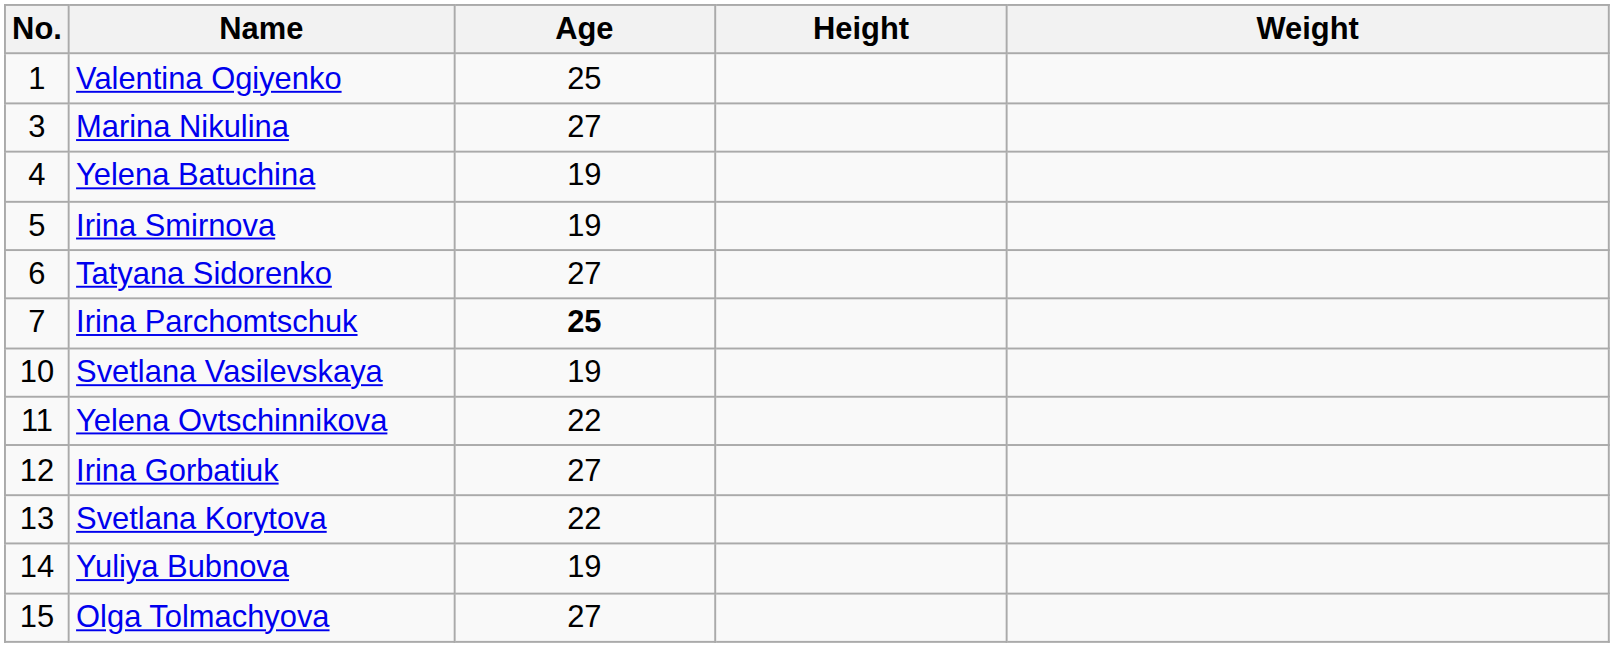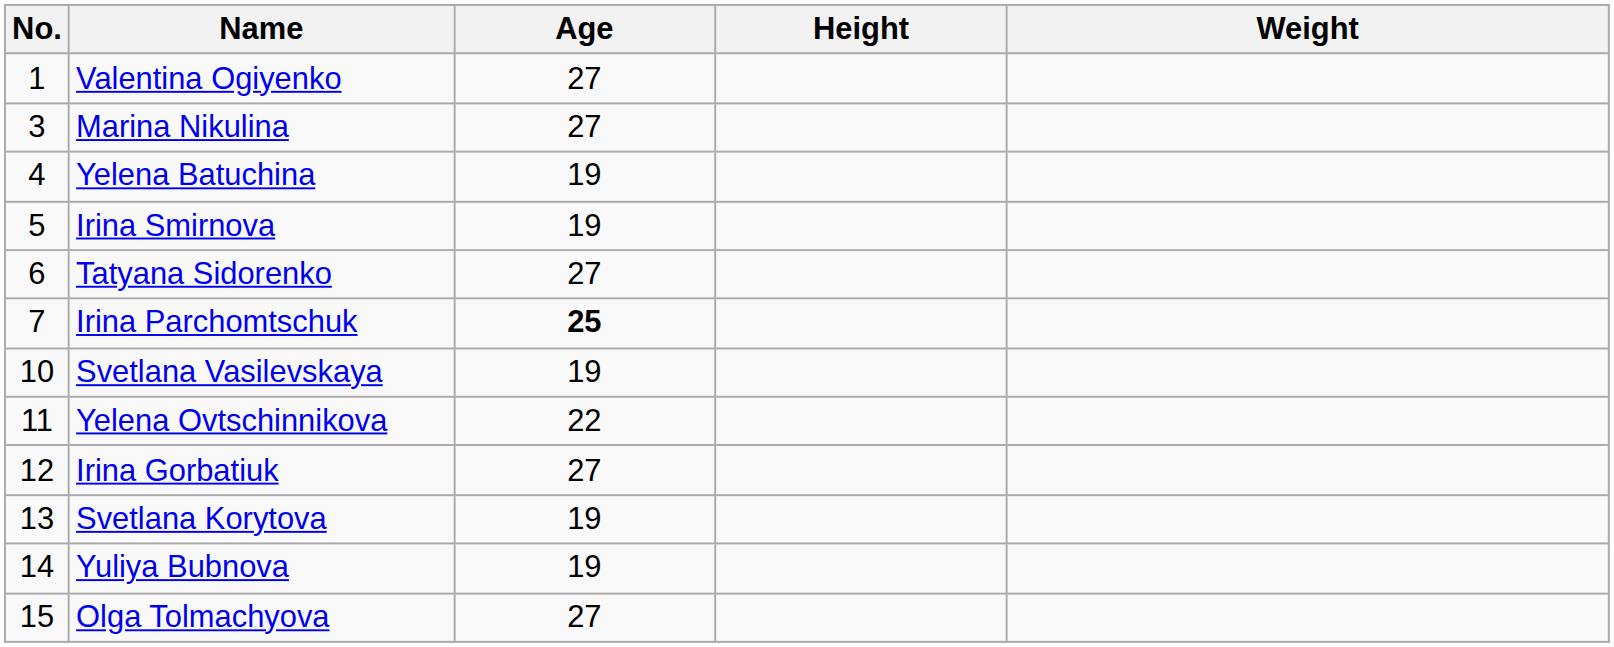 <table class="wikitable sortable" style="text-align:center;">
 <tr>
 <th>No.</th>
 <th style="width:12em">Name</th>
 <th style="width:8em">Age</th>
 <th style="width:9em">Height</th>
 <th style="width:19em">Weight</th>
 </tr>
 <tr>
 <td>1</td>
 <td align=left><a href='#'>Valentina Ogiyenko</a></td>
-<td>25</td>
+<td>27</td>
 <td></td>
 <td></td>
 </tr>
 <tr>
 <td>3</td>
 <td align=left><a href='#'>Marina Nikulina</a></td>
 <td>27</td>
 <td></td>
 <td></td>
 </tr>
 <tr>
 <td>4</td>
 <td align=left><a href='#'>Yelena Batuchina</a></td>
 <td>19</td>
 <td></td>
 <td></td>
 </tr>
 <tr>
 <td>5</td>
 <td align=left><a href='#'>Irina Smirnova</a></td>
 <td>19</td>
 <td></td>
 <td></td>
 </tr>
 <tr>
 <td>6</td>
 <td align=left><a href='#'>Tatyana Sidorenko</a></td>
 <td>27</td>
 <td></td>
 <td></td>
 </tr>
 <tr>
 <td>7</td>
 <td align=left><a href='#'>Irina Parchomtschuk</a></td>
 <td><strong>25</strong></td>
 <td></td>
 <td></td>
 </tr>
 <tr>
 <td>10</td>
 <td align=left><a href='#'>Svetlana Vasilevskaya</a></td>
 <td>19</td>
 <td></td>
 <td></td>
 </tr>
 <tr>
 <td>11</td>
 <td align=left><a href='#'>Yelena Ovtschinnikova</a></td>
 <td>22</td>
 <td></td>
 <td></td>
 </tr>
 <tr>
 <td>12</td>
 <td align=left><a href='#'>Irina Gorbatiuk</a></td>
 <td>27</td>
 <td></td>
 <td></td>
 </tr>
 <tr>
 <td>13</td>
 <td align=left><a href='#'>Svetlana Korytova</a></td>
-<td>22</td>
+<td>19</td>
 <td></td>
 <td></td>
 </tr>
 <tr>
 <td>14</td>
 <td align=left><a href='#'>Yuliya Bubnova</a></td>
 <td>19</td>
 <td></td>
 <td></td>
 </tr>
 <tr>
 <td>15</td>
 <td align=left><a href='#'>Olga Tolmachyova</a></td>
 <td>27</td>
 <td></td>
 <td></td>
 </tr>
 </table>
